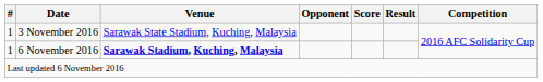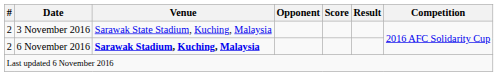 <table class="wikitable" style="font-size:95%">
 <tr>
 <th>#</th>
 <th>Date</th>
 <th>Venue</th>
 <th>Opponent</th>
 <th>Score</th>
 <th>Result</th>
 <th>Competition</th>
 </tr>
 <tr>
-<td>1</td>
+<td>2</td>
 <td>3 November 2016</td>
 <td><a href='#'>Sarawak State Stadium</a>, <a href='#'>Kuching</a>, <a href='#'>Malaysia</a></td>
 <td></td>
 <td></td>
 <td></td>
 <td rowspan=2><a href='#'>2016 AFC Solidarity Cup</a></td>
 </tr>
 <tr>
-<td>1</td>
+<td>2</td>
 <td>6 November 2016</td>
 <td><strong><a href='#'>Sarawak Stadium</a>, <a href='#'>Kuching</a>, <a href='#'>Malaysia</a></strong></td>
 <td></td>
 <td></td>
 <td></td>
 </tr>
 <tr>
 <td colspan="7"><small>Last updated 6 November 2016</small></td>
 </tr>
 </table>
